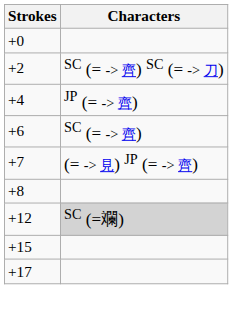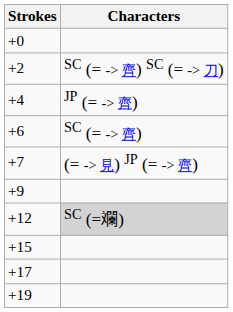 <table class="wikitable">
 <tr>
 <th>Strokes</th>
 <th>Characters</th>
 </tr>
 <tr --->
 <td>+0</td>
 <td style="font-size: large;"></td>
 </tr>
 <tr>
 <td>+2</td>
 <td style="font-size: large;"><sup>SC</sup> (= <small>-> <a href='#'>齊</a></small>) <sup>SC</sup> (= <small>-> <a href='#'>刀</a></small>)</td>
 </tr>
 <tr --->
 <td>+4</td>
 <td style="font-size: large;"><sup>JP</sup> (= <small>-> <a href='#'>齊</a></small>)</td>
 </tr>
 <tr --->
 <td>+6</td>
 <td style="font-size: large;"> <sup>SC</sup> (= <small>-> <a href='#'>齊</a></small>)</td>
 </tr>
 <tr --->
 <td>+7</td>
 <td style="font-size: large;"> (= <small>-> <a href='#'>見</a></small>) <sup>JP</sup> (= <small>-> <a href='#'>齊</a></small>) </td>
 </tr>
 <tr --->
-<td>+8</td>
-<td style="font-size: large;">  </td>
+<td>+9</td>
+<td style="font-size: large;"></td>
 </tr>
 <tr --->
 <td>+12</td>
 <td style="background: lightgrey; font-size: large;"><sup>SC</sup> (=斕)</td>
 </tr>
 <tr --->
 <td>+15</td>
 <td style="font-size: large;"></td>
 </tr>
 <tr --->
 <td>+17</td>
 <td style="font-size: large;"></td>
 </tr>
+<tr --->
+<td>+19</td>
+<td style="font-size: large;"></td>
+</tr>
 </table>
